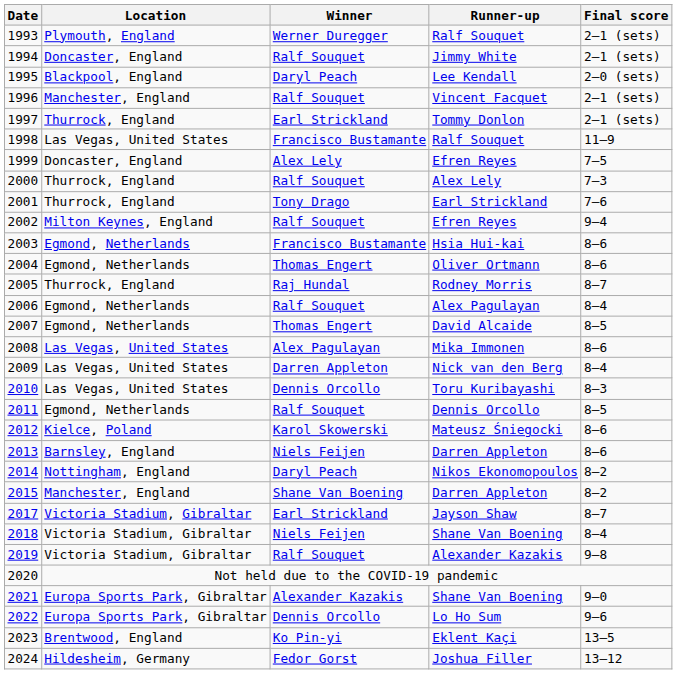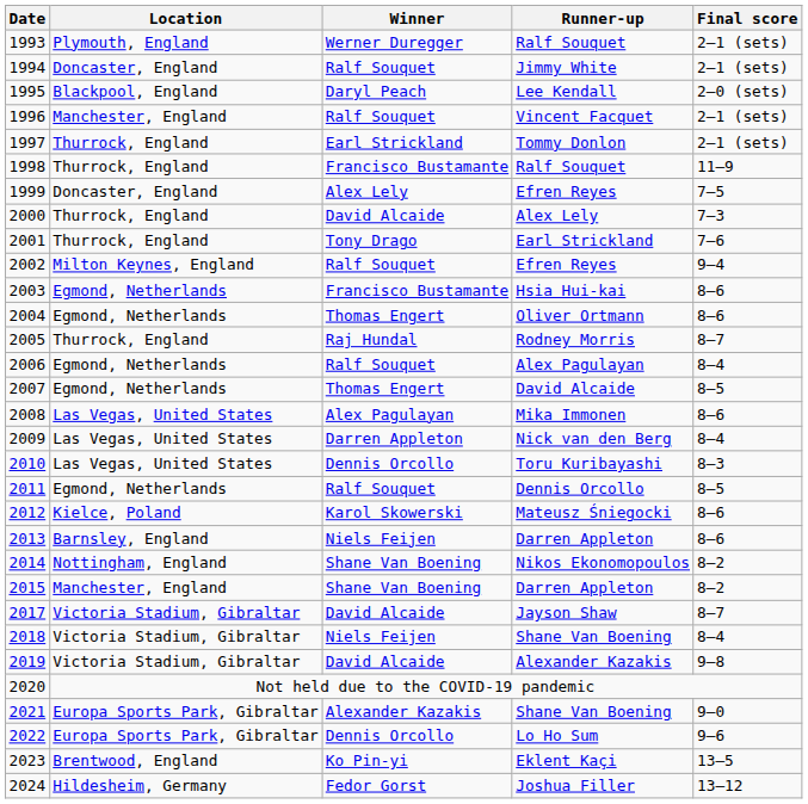 <table class="wikitable sortable">
 <tr bgcolor="#efefef">
 <th>Date</th>
 <th>Location</th>
 <th>Winner</th>
 <th>Runner-up</th>
 <th>Final score</th>
 </tr>
 <tr>
 <td>1993</td>
 <td><a href='#'>Plymouth</a>, <a href='#'>England</a></td>
 <td> <a href='#'>Werner Duregger</a></td>
 <td> <a href='#'>Ralf Souquet</a></td>
 <td>2–1 (sets)</td>
 </tr>
 <tr>
 <td>1994</td>
 <td><a href='#'>Doncaster</a>, England</td>
 <td> <a href='#'>Ralf Souquet</a></td>
 <td> <a href='#'>Jimmy White</a></td>
 <td>2–1 (sets)</td>
 </tr>
 <tr>
 <td>1995</td>
 <td><a href='#'>Blackpool</a>, England</td>
 <td> <a href='#'>Daryl Peach</a></td>
 <td> <a href='#'>Lee Kendall</a></td>
 <td>2–0 (sets)</td>
 </tr>
 <tr>
 <td>1996</td>
 <td><a href='#'>Manchester</a>, England</td>
 <td> <a href='#'>Ralf Souquet</a> </td>
 <td> <a href='#'>Vincent Facquet</a></td>
 <td>2–1 (sets)</td>
 </tr>
 <tr>
 <td>1997</td>
 <td><a href='#'>Thurrock</a>, England</td>
 <td> <a href='#'>Earl Strickland</a></td>
 <td> <a href='#'>Tommy Donlon</a></td>
 <td>2–1 (sets)</td>
 </tr>
 <tr>
 <td>1998</td>
-<td>Las Vegas, United States</td>
+<td>Thurrock, England</td>
 <td> <a href='#'>Francisco Bustamante</a></td>
 <td> <a href='#'>Ralf Souquet</a></td>
 <td>11–9</td>
 </tr>
 <tr>
 <td>1999</td>
 <td>Doncaster, England</td>
 <td> <a href='#'>Alex Lely</a></td>
 <td> <a href='#'>Efren Reyes</a></td>
 <td>7–5</td>
 </tr>
 <tr>
 <td>2000</td>
 <td>Thurrock, England</td>
-<td> <a href='#'>Ralf Souquet</a> </td>
+<td> <a href='#'>David Alcaide</a></td>
 <td> <a href='#'>Alex Lely</a></td>
 <td>7–3</td>
 </tr>
 <tr>
 <td>2001</td>
 <td>Thurrock, England</td>
 <td> <a href='#'>Tony Drago</a></td>
 <td> <a href='#'>Earl Strickland</a></td>
 <td>7–6</td>
 </tr>
 <tr>
 <td>2002</td>
 <td><a href='#'>Milton Keynes</a>, England</td>
 <td> <a href='#'>Ralf Souquet</a> </td>
 <td> <a href='#'>Efren Reyes</a></td>
 <td>9–4</td>
 </tr>
 <tr>
 <td>2003</td>
 <td><a href='#'>Egmond</a>, <a href='#'>Netherlands</a></td>
 <td> <a href='#'>Francisco Bustamante</a> </td>
 <td> <a href='#'>Hsia Hui-kai</a></td>
 <td>8–6</td>
 </tr>
 <tr>
 <td>2004</td>
 <td>Egmond, Netherlands</td>
 <td> <a href='#'>Thomas Engert</a></td>
 <td> <a href='#'>Oliver Ortmann</a></td>
 <td>8–6</td>
 </tr>
 <tr>
 <td>2005</td>
 <td>Thurrock, England</td>
 <td> <a href='#'>Raj Hundal</a></td>
 <td> <a href='#'>Rodney Morris</a></td>
 <td>8–7</td>
 </tr>
 <tr>
 <td>2006</td>
 <td>Egmond, Netherlands</td>
 <td> <a href='#'>Ralf Souquet</a> </td>
 <td> <a href='#'>Alex Pagulayan</a></td>
 <td>8–4</td>
 </tr>
 <tr>
 <td>2007</td>
 <td>Egmond, Netherlands</td>
 <td> <a href='#'>Thomas Engert</a> </td>
 <td> <a href='#'>David Alcaide</a></td>
 <td>8–5</td>
 </tr>
 <tr>
 <td>2008</td>
 <td><a href='#'>Las Vegas</a>, <a href='#'>United States</a></td>
 <td> <a href='#'>Alex Pagulayan</a></td>
 <td> <a href='#'>Mika Immonen</a></td>
 <td>8–6</td>
 </tr>
 <tr>
 <td>2009</td>
 <td>Las Vegas, United States</td>
 <td> <a href='#'>Darren Appleton</a></td>
 <td> <a href='#'>Nick van den Berg</a></td>
 <td>8–4</td>
 </tr>
 <tr>
 <td><a href='#'>2010</a></td>
 <td>Las Vegas, United States</td>
 <td> <a href='#'>Dennis Orcollo</a></td>
 <td> <a href='#'>Toru Kuribayashi</a></td>
 <td>8–3</td>
 </tr>
 <tr>
 <td><a href='#'>2011</a></td>
 <td>Egmond, Netherlands</td>
 <td> <a href='#'>Ralf Souquet</a> </td>
 <td> <a href='#'>Dennis Orcollo</a></td>
 <td>8–5</td>
 </tr>
 <tr>
 <td><a href='#'>2012</a></td>
 <td><a href='#'>Kielce</a>, <a href='#'>Poland</a></td>
 <td> <a href='#'>Karol Skowerski</a></td>
 <td> <a href='#'>Mateusz Śniegocki</a></td>
 <td>8–6</td>
 </tr>
 <tr>
 <td><a href='#'>2013</a></td>
 <td><a href='#'>Barnsley</a>, England</td>
 <td> <a href='#'>Niels Feijen</a></td>
 <td> <a href='#'>Darren Appleton</a></td>
 <td>8–6</td>
 </tr>
 <tr>
 <td><a href='#'>2014</a></td>
 <td><a href='#'>Nottingham</a>, England</td>
-<td> <a href='#'>Daryl Peach</a></td>
+<td> <a href='#'>Shane Van Boening</a></td>
 <td> <a href='#'>Nikos Ekonomopoulos</a></td>
 <td>8–2</td>
 </tr>
 <tr>
 <td><a href='#'>2015</a></td>
 <td><a href='#'>Manchester</a>, England</td>
 <td> <a href='#'>Shane Van Boening</a> </td>
 <td> <a href='#'>Darren Appleton</a></td>
 <td>8–2</td>
 </tr>
 <tr>
 <td><a href='#'>2017</a></td>
 <td><a href='#'>Victoria Stadium</a>, <a href='#'>Gibraltar</a></td>
-<td> <a href='#'>Earl Strickland</a></td>
+<td> <a href='#'>David Alcaide</a></td>
 <td> <a href='#'>Jayson Shaw</a></td>
 <td>8–7</td>
 </tr>
 <tr>
 <td><a href='#'>2018</a></td>
 <td>Victoria Stadium, Gibraltar</td>
 <td> <a href='#'>Niels Feijen</a> </td>
 <td> <a href='#'>Shane Van Boening</a></td>
 <td>8–4</td>
 </tr>
 <tr>
 <td><a href='#'>2019</a></td>
 <td>Victoria Stadium, Gibraltar</td>
-<td> <a href='#'>Ralf Souquet</a></td>
+<td> <a href='#'>David Alcaide</a> </td>
 <td> <a href='#'>Alexander Kazakis</a></td>
 <td>9–8</td>
 </tr>
 <tr>
 <td>2020</td>
 <td colspan="4" align="center">Not held due to the COVID-19 pandemic</td>
 </tr>
 <tr>
 <td><a href='#'>2021</a></td>
 <td><a href='#'>Europa Sports Park</a>, Gibraltar</td>
 <td> <a href='#'>Alexander Kazakis</a></td>
 <td> <a href='#'>Shane Van Boening</a></td>
 <td>9–0</td>
 </tr>
 <tr>
 <td><a href='#'>2022</a></td>
 <td><a href='#'>Europa Sports Park</a>, Gibraltar</td>
 <td> <a href='#'>Dennis Orcollo</a></td>
 <td> <a href='#'>Lo Ho Sum</a></td>
 <td>9–6</td>
 </tr>
 <tr>
 <td>2023</td>
 <td><a href='#'>Brentwood</a>, England</td>
 <td> <a href='#'>Ko Pin-yi</a></td>
 <td> <a href='#'>Eklent Kaçi</a></td>
 <td>13–5</td>
 </tr>
 <tr>
 <td>2024</td>
 <td><a href='#'>Hildesheim</a>, Germany</td>
 <td> <a href='#'>Fedor Gorst</a></td>
 <td> <a href='#'>Joshua Filler</a></td>
 <td>13–12</td>
 </tr>
 </table>
